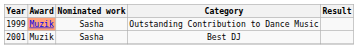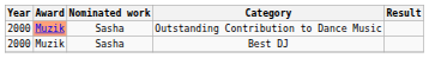 <table class="wikitable plainrowheaders" style="text-align:center;">
 <tr>
 <th>Year</th>
 <th>Award</th>
 <th>Nominated work</th>
 <th>Category</th>
 <th>Result</th>
 </tr>
 <tr>
-<td>1999</td>
+<td>2000</td>
 <td rowspan="1" style="background: lightsalmon;"><a href='#'>Muzik</a></td>
 <td>Sasha</td>
 <td>Outstanding Contribution to Dance Music</td>
 <td></td>
 </tr>
 <tr>
-<td rowspan="1">2001</td>
+<td rowspan="1">2000</td>
 <td>Muzik</td>
 <td>Sasha</td>
 <td>Best DJ</td>
 <td></td>
 </tr>
 <tr>
 </tr>
 </table>
